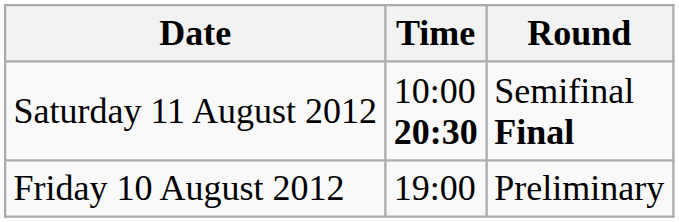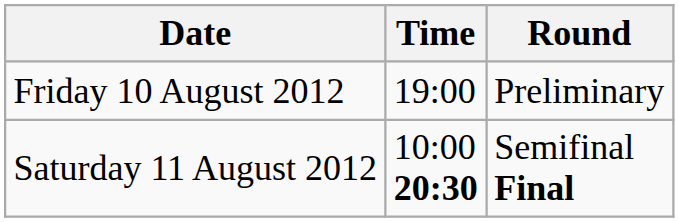 <table class="wikitable">
 <tr>
 <th>Date</th>
 <th>Time</th>
 <th>Round</th>
 </tr>
 <tr>
+<td>Friday 10 August 2012</td>
+<td>19:00</td>
+<td>Preliminary</td>
+</tr>
+<tr>
 <td>Saturday 11 August 2012</td>
 <td>10:00<br><strong>20:30</strong></td>
 <td>Semifinal<br><strong>Final</strong></td>
 </tr>
-<tr>
-<td>Friday 10 August 2012</td>
-<td>19:00</td>
-<td>Preliminary</td>
-</tr>
 </table>
